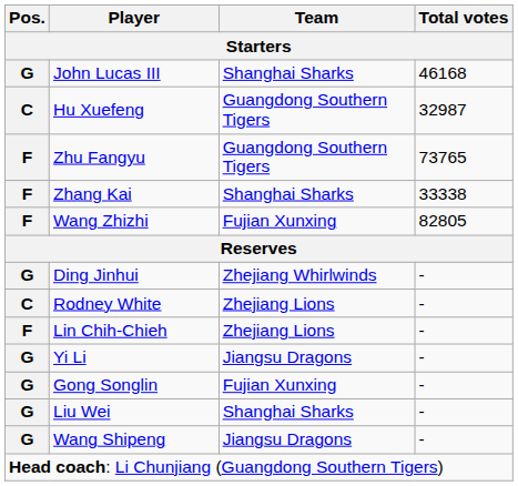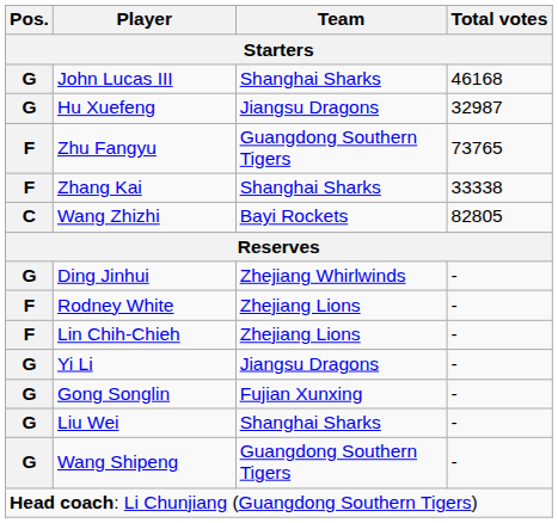 <table class="wikitable">
 <tr>
 <th>Pos.</th>
 <th width=150>Player</th>
 <th width=175>Team</th>
 <th>Total votes</th>
 </tr>
 <tr>
 <th colspan="5">Starters</th>
 </tr>
 <tr>
 <th>G</th>
 <td> <a href='#'>John Lucas III</a></td>
 <td><a href='#'>Shanghai Sharks</a></td>
 <td>46168</td>
 </tr>
 <tr>
-<th>C</th>
+<th>G</th>
 <td> <a href='#'>Hu Xuefeng</a></td>
-<td><a href='#'>Guangdong Southern Tigers</a></td>
+<td><a href='#'>Jiangsu Dragons</a></td>
 <td>32987</td>
 </tr>
 <tr>
 <th>F</th>
 <td> <a href='#'>Zhu Fangyu</a></td>
 <td><a href='#'>Guangdong Southern Tigers</a></td>
 <td>73765</td>
 </tr>
 <tr>
 <th>F</th>
 <td> <a href='#'>Zhang Kai</a></td>
 <td><a href='#'>Shanghai Sharks</a></td>
 <td>33338</td>
 </tr>
 <tr>
-<th>F</th>
+<th>C</th>
 <td> <a href='#'>Wang Zhizhi</a></td>
-<td><a href='#'>Fujian Xunxing</a></td>
+<td><a href='#'>Bayi Rockets</a></td>
 <td>82805</td>
 </tr>
 <tr>
 <th colspan="5">Reserves</th>
 </tr>
 <tr>
 <th>G</th>
 <td> <a href='#'>Ding Jinhui</a></td>
 <td><a href='#'>Zhejiang Whirlwinds</a></td>
 <td>-</td>
 </tr>
 <tr>
-<th>C</th>
+<th>F</th>
 <td> <a href='#'>Rodney White</a></td>
 <td><a href='#'>Zhejiang Lions</a></td>
 <td>-</td>
 </tr>
 <tr>
 <th>F</th>
 <td> <a href='#'>Lin Chih-Chieh</a></td>
 <td><a href='#'>Zhejiang Lions</a></td>
 <td>-</td>
 </tr>
 <tr>
 <th>G</th>
 <td> <a href='#'>Yi Li</a></td>
 <td><a href='#'>Jiangsu Dragons</a></td>
 <td>-</td>
 </tr>
 <tr>
 <th>G</th>
 <td> <a href='#'>Gong Songlin</a></td>
 <td><a href='#'>Fujian Xunxing</a></td>
 <td>-</td>
 </tr>
 <tr>
 <th>G</th>
 <td> <a href='#'>Liu Wei</a></td>
 <td><a href='#'>Shanghai Sharks</a></td>
 <td>-</td>
 </tr>
 <tr>
 <th>G</th>
 <td> <a href='#'>Wang Shipeng</a></td>
-<td><a href='#'>Jiangsu Dragons</a></td>
+<td><a href='#'>Guangdong Southern Tigers</a></td>
 <td>-</td>
 </tr>
 <tr>
 <td colspan="5"><strong>Head coach</strong>:  <a href='#'>Li Chunjiang</a> (<a href='#'>Guangdong Southern Tigers</a>)</td>
 </tr>
 </table>
